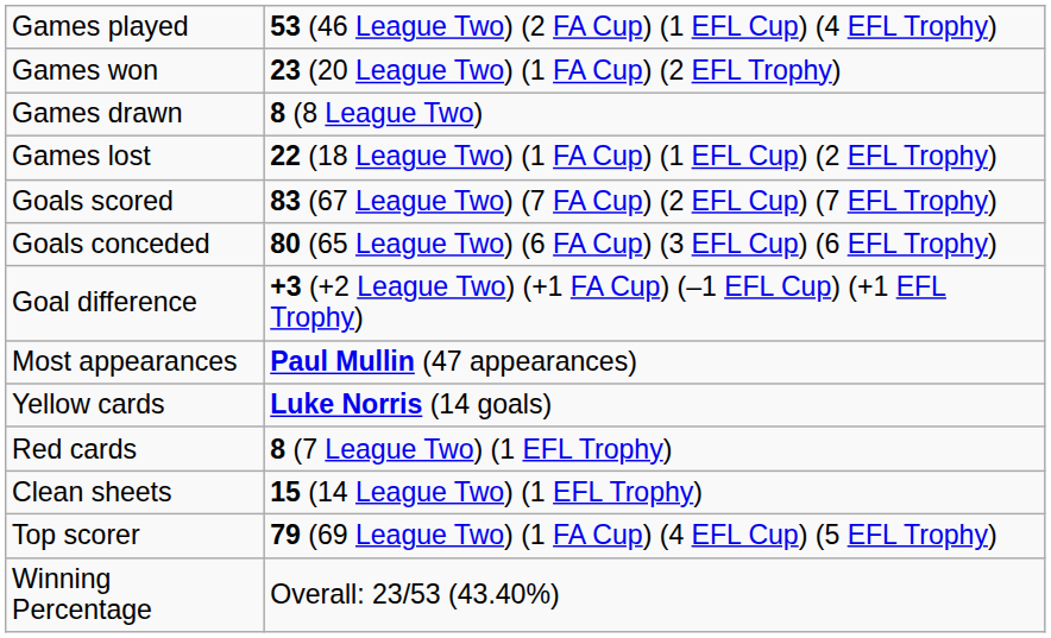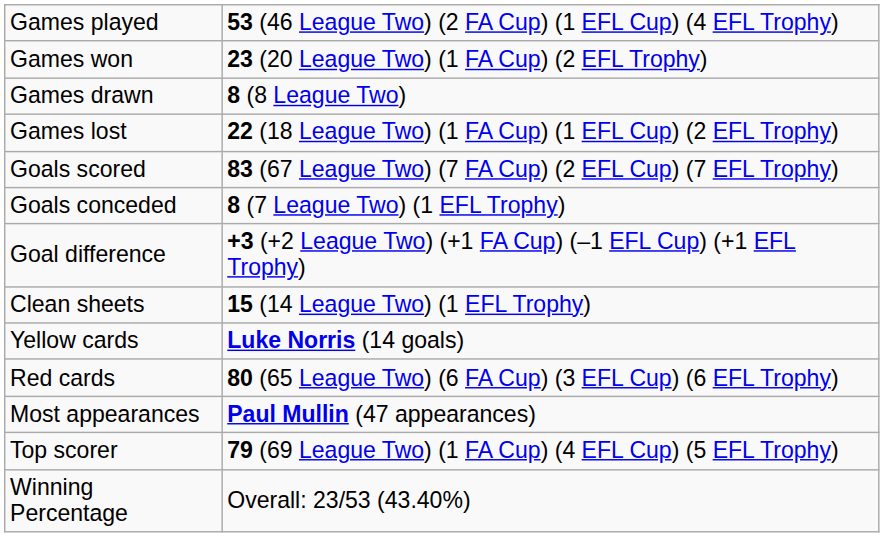 <table class="wikitable">
 <tr>
 <td>Games played</td>
 <td><strong>53</strong> (46 <a href='#'>League Two</a>) (2 <a href='#'>FA Cup</a>) (1 <a href='#'>EFL Cup</a>) (4 <a href='#'>EFL Trophy</a>)</td>
 </tr>
 <tr>
 <td>Games won</td>
 <td><strong>23</strong> (20 <a href='#'>League Two</a>) (1 <a href='#'>FA Cup</a>) (2 <a href='#'>EFL Trophy</a>)</td>
 </tr>
 <tr>
 <td>Games drawn</td>
 <td><strong>8</strong> (8 <a href='#'>League Two</a>)</td>
 </tr>
 <tr>
 <td>Games lost</td>
 <td><strong>22</strong> (18 <a href='#'>League Two</a>) (1 <a href='#'>FA Cup</a>) (1 <a href='#'>EFL Cup</a>) (2 <a href='#'>EFL Trophy</a>)</td>
 </tr>
 <tr>
 <td>Goals scored</td>
 <td><strong>83</strong> (67 <a href='#'>League Two</a>) (7 <a href='#'>FA Cup</a>) (2 <a href='#'>EFL Cup</a>) (7 <a href='#'>EFL Trophy</a>)</td>
 </tr>
 <tr>
 <td>Goals conceded</td>
-<td><strong>80</strong> (65 <a href='#'>League Two</a>) (6 <a href='#'>FA Cup</a>) (3 <a href='#'>EFL Cup</a>) (6 <a href='#'>EFL Trophy</a>)</td>
+<td><strong>8</strong> (7 <a href='#'>League Two</a>) (1 <a href='#'>EFL Trophy</a>)</td>
 </tr>
 <tr>
 <td>Goal difference</td>
 <td><strong>+3</strong> (+2 <a href='#'>League Two</a>) (+1 <a href='#'>FA Cup</a>) (–1 <a href='#'>EFL Cup</a>) (+1 <a href='#'>EFL Trophy</a>)</td>
 </tr>
 <tr>
-<td>Most appearances</td>
-<td> <strong><a href='#'>Paul Mullin</a></strong> (47 appearances)</td>
+<td>Clean sheets</td>
+<td><strong>15</strong> (14 <a href='#'>League Two</a>) (1 <a href='#'>EFL Trophy</a>)</td>
 </tr>
 <tr>
 <td>Yellow cards</td>
 <td> <strong><a href='#'>Luke Norris</a></strong> (14 goals)</td>
 </tr>
 <tr>
 <td>Red cards</td>
-<td><strong>8</strong> (7 <a href='#'>League Two</a>) (1 <a href='#'>EFL Trophy</a>)</td>
+<td><strong>80</strong> (65 <a href='#'>League Two</a>) (6 <a href='#'>FA Cup</a>) (3 <a href='#'>EFL Cup</a>) (6 <a href='#'>EFL Trophy</a>)</td>
 </tr>
 <tr>
-<td>Clean sheets</td>
-<td><strong>15</strong> (14 <a href='#'>League Two</a>) (1 <a href='#'>EFL Trophy</a>)</td>
+<td>Most appearances</td>
+<td> <strong><a href='#'>Paul Mullin</a></strong> (47 appearances)</td>
 </tr>
 <tr>
 <td>Top scorer</td>
 <td><strong>79</strong> (69 <a href='#'>League Two</a>) (1 <a href='#'>FA Cup</a>) (4 <a href='#'>EFL Cup</a>) (5 <a href='#'>EFL Trophy</a>)</td>
 </tr>
 <tr>
 <td>Winning Percentage</td>
 <td>Overall: 23/53 (43.40%)</td>
 </tr>
 </table>
